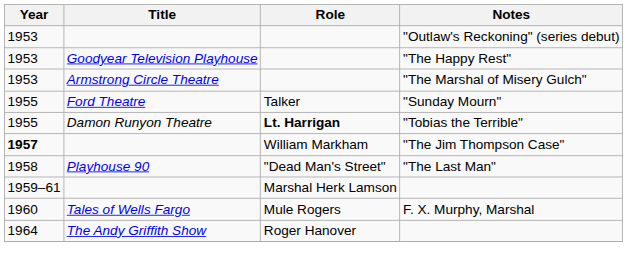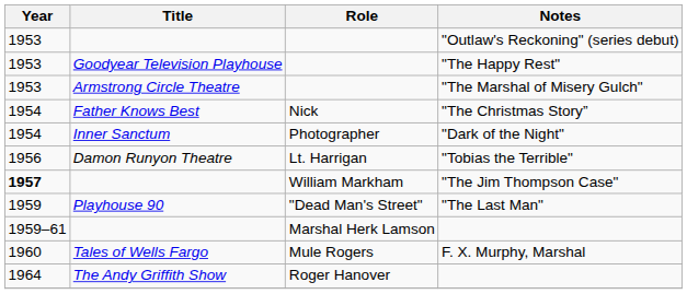 <table class="wikitable sortable">
 <tr>
 <th>Year</th>
 <th>Title</th>
 <th class="unsortable">Role</th>
 <th class="unsortable">Notes</th>
 </tr>
 <tr>
 <td>1953</td>
 <td><em></em></td>
 <td></td>
 <td>"Outlaw's Reckoning" (series debut)</td>
 </tr>
 <tr>
 <td>1953</td>
 <td><em><a href='#'>Goodyear Television Playhouse</a></em></td>
 <td></td>
 <td>"The Happy Rest"</td>
 </tr>
 <tr>
 <td>1953</td>
 <td><em><a href='#'>Armstrong Circle Theatre</a></em></td>
 <td></td>
 <td>"The Marshal of Misery Gulch"</td>
 </tr>
 <tr>
-<td>1955</td>
-<td><em><a href='#'>Ford Theatre</a></em></td>
-<td>Talker</td>
-<td>"Sunday Mourn"</td>
+<td>1954</td>
+<td><em><a href='#'>Father Knows Best</a></em></td>
+<td>Nick</td>
+<td>"The Christmas Story”</td>
 </tr>
 <tr>
-<td>1955</td>
+<td>1954</td>
+<td><em><a href='#'>Inner Sanctum</a></em></td>
+<td>Photographer</td>
+<td>"Dark of the Night"</td>
+</tr>
+<tr>
+<td>1956</td>
 <td><em>Damon Runyon Theatre</em></td>
-<td><strong>Lt. Harrigan</strong></td>
+<td>Lt. Harrigan</td>
 <td>"Tobias the Terrible"</td>
 </tr>
 <tr>
 <td><strong>1957</strong></td>
 <td><em></em></td>
 <td>William Markham</td>
 <td>"The Jim Thompson Case"</td>
 </tr>
 <tr>
-<td>1958</td>
+<td>1959</td>
 <td><em><a href='#'>Playhouse 90</a></em></td>
 <td>"Dead Man's Street"</td>
 <td>"The Last Man"</td>
 </tr>
 <tr>
 <td>1959–61</td>
 <td><em></em></td>
 <td>Marshal Herk Lamson</td>
 <td></td>
 </tr>
 <tr>
 <td>1960</td>
 <td><em><a href='#'>Tales of Wells Fargo</a></em></td>
 <td>Mule Rogers</td>
 <td>F. X. Murphy, Marshal</td>
 </tr>
 <tr>
 <td>1964</td>
 <td><em><a href='#'>The Andy Griffith Show</a></em></td>
 <td>Roger Hanover</td>
 <td></td>
 </tr>
 <tr>
 </tr>
 </table>
